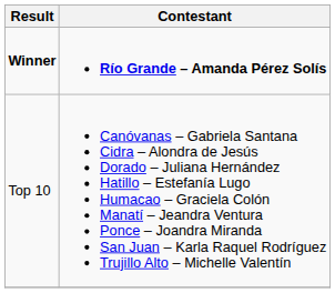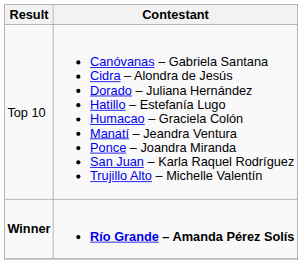 <table class="wikitable sortable" style="font-size: 95%;">
 <tr>
 <th>Result</th>
 <th>Contestant</th>
 </tr>
 <tr>
+<td>Top 10</td>
+<td><br><ul><li><a href='#'>Canóvanas</a> – Gabriela Santana</li><li><a href='#'>Cidra</a> – Alondra de Jesús</li><li><a href='#'>Dorado</a> – Juliana Hernández</li><li><a href='#'>Hatillo</a> – Estefanía Lugo</li><li><a href='#'>Humacao</a> – Graciela Colón</li><li><a href='#'>Manatí</a> – Jeandra Ventura</li><li><a href='#'>Ponce</a> – Joandra Miranda</li><li><a href='#'>San Juan</a> – Karla Raquel Rodríguez</li><li><a href='#'>Trujillo Alto</a> – Michelle Valentín</li></ul></td>
+</tr>
+<tr>
 <td><strong>Winner</strong></td>
 <td><br><ul><li><strong><a href='#'>Río Grande</a> – Amanda Pérez Solís</strong></li></ul></td>
 </tr>
 <tr>
-<td>Top 10</td>
-<td><br><ul><li><a href='#'>Canóvanas</a> – Gabriela Santana</li><li><a href='#'>Cidra</a> – Alondra de Jesús</li><li><a href='#'>Dorado</a> – Juliana Hernández</li><li><a href='#'>Hatillo</a> – Estefanía Lugo</li><li><a href='#'>Humacao</a> – Graciela Colón</li><li><a href='#'>Manatí</a> – Jeandra Ventura</li><li><a href='#'>Ponce</a> – Joandra Miranda</li><li><a href='#'>San Juan</a> – Karla Raquel Rodríguez</li><li><a href='#'>Trujillo Alto</a> – Michelle Valentín</li></ul></td>
-</tr>
-<tr>
 </tr>
 </table>
